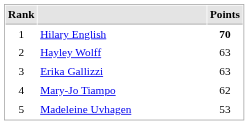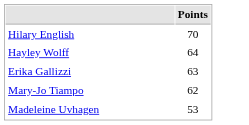 <table cellspacing="1" cellpadding="3" style="border:1px solid #AAAAAA;font-size:86%">
 <tr bgcolor="#E4E4E4">
-<th style="border-bottom:1px solid #AAAAAA" width=10>Rank</th>
 <th style="border-bottom:1px solid #AAAAAA" width=200></th>
 <th style="border-bottom:1px solid #AAAAAA" width=20>Points</th>
 </tr>
 <tr>
-<td align="center">1</td>
 <td> <a href='#'>Hilary English</a></td>
-<td align=center><strong>70</strong></td>
+<td align=center>70</td>
 </tr>
 <tr>
-<td align="center">2</td>
 <td> <a href='#'>Hayley Wolff</a></td>
-<td align=center>63</td>
+<td align=center>64</td>
 </tr>
 <tr>
-<td align="center">3</td>
 <td> <a href='#'>Erika Gallizzi</a></td>
 <td align=center>63</td>
 </tr>
 <tr>
-<td align="center">4</td>
 <td> <a href='#'>Mary-Jo Tiampo</a></td>
 <td align=center>62</td>
 </tr>
 <tr>
-<td align="center">5</td>
 <td> <a href='#'>Madeleine Uvhagen</a></td>
 <td align=center>53</td>
 </tr>
 </table>
